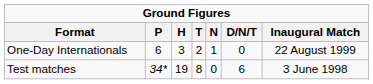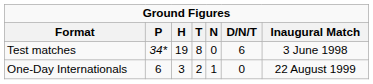 <table class="wikitable" style="text-align: center; width: 500px;">
 <tr>
 <td colspan="7" style="text-align:center;"><strong>Ground Figures</strong></td>
 </tr>
 <tr>
 <th>Format</th>
 <th>P</th>
 <th>H</th>
 <th>T</th>
 <th>N</th>
 <th>D/N/T</th>
 <th>Inaugural Match</th>
 </tr>
 <tr>
+<td style="text-align:left;">Test matches</td>
+<td><em>34*</em></td>
+<td>19</td>
+<td>8</td>
+<td>0</td>
+<td>6</td>
+<td>3 June 1998</td>
+</tr>
+<tr>
 <td style="text-align:left;">One-Day Internationals</td>
 <td>6</td>
 <td>3</td>
 <td>2</td>
 <td>1</td>
 <td>0</td>
 <td>22 August 1999</td>
 </tr>
-<tr>
-<td style="text-align:left;">Test matches</td>
-<td><em>34*</em></td>
-<td>19</td>
-<td>8</td>
-<td>0</td>
-<td>6</td>
-<td>3 June 1998</td>
-</tr>
 </table>
